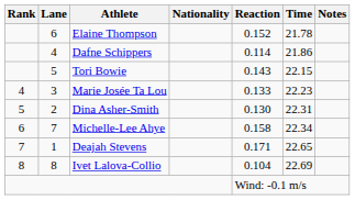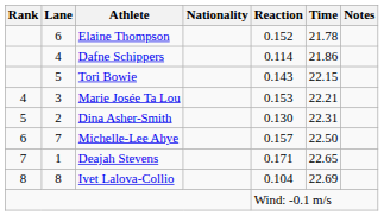 <table class="wikitable sortable" style="text-align:center">
 <tr>
 <th>Rank</th>
 <th>Lane</th>
 <th>Athlete</th>
 <th>Nationality</th>
 <th>Reaction</th>
 <th>Time</th>
 <th>Notes</th>
 </tr>
 <tr>
 <td></td>
 <td>6</td>
 <td align=left><a href='#'>Elaine Thompson</a></td>
 <td align=left></td>
 <td>0.152</td>
 <td>21.78</td>
 <td></td>
 </tr>
 <tr>
 <td></td>
 <td>4</td>
 <td align=left><a href='#'>Dafne Schippers</a></td>
 <td align=left></td>
 <td>0.114</td>
 <td>21.86</td>
 <td></td>
 </tr>
 <tr>
 <td></td>
 <td>5</td>
 <td align=left><a href='#'>Tori Bowie</a></td>
 <td align=left></td>
 <td>0.143</td>
 <td>22.15</td>
 <td></td>
 </tr>
 <tr>
 <td>4</td>
 <td>3</td>
 <td align=left><a href='#'>Marie Josée Ta Lou</a></td>
 <td align=left></td>
-<td>0.133</td>
-<td>22.23</td>
+<td>0.153</td>
+<td>22.21</td>
 <td></td>
 </tr>
 <tr>
 <td>5</td>
 <td>2</td>
 <td align=left><a href='#'>Dina Asher-Smith</a></td>
 <td align=left></td>
 <td>0.130</td>
 <td>22.31</td>
 <td></td>
 </tr>
 <tr>
 <td>6</td>
 <td>7</td>
 <td align=left><a href='#'>Michelle-Lee Ahye</a></td>
 <td align=left></td>
-<td>0.158</td>
-<td>22.34</td>
+<td>0.157</td>
+<td>22.50</td>
 <td></td>
 </tr>
 <tr s>
 <td>7</td>
 <td>1</td>
 <td align=left><a href='#'>Deajah Stevens</a></td>
 <td align=left></td>
 <td>0.171</td>
 <td>22.65</td>
 <td></td>
 </tr>
 <tr>
 <td>8</td>
 <td>8</td>
 <td align=left><a href='#'>Ivet Lalova-Collio</a></td>
 <td align=left></td>
 <td>0.104</td>
 <td>22.69</td>
 <td></td>
 </tr>
 <tr class="sortbottom">
 <td colspan=4></td>
 <td colspan="3" style="text-align:left;">Wind: -0.1 m/s</td>
 </tr>
 </table>
